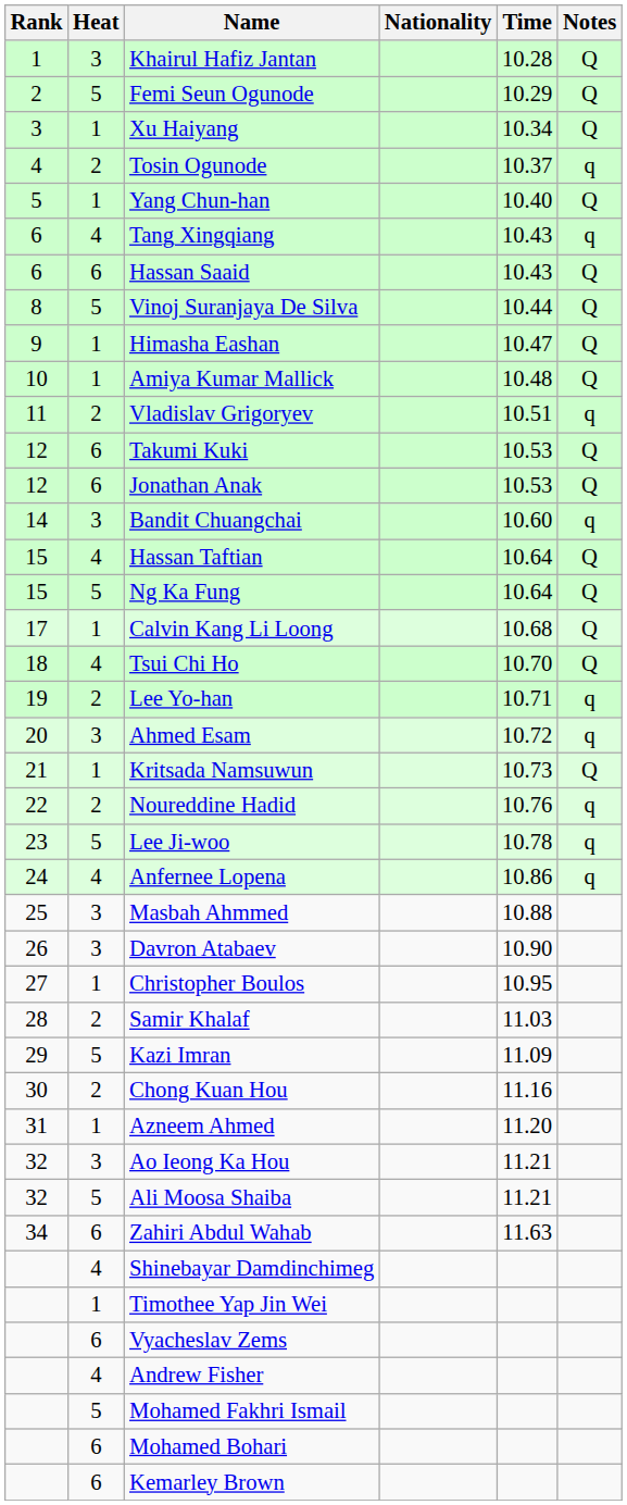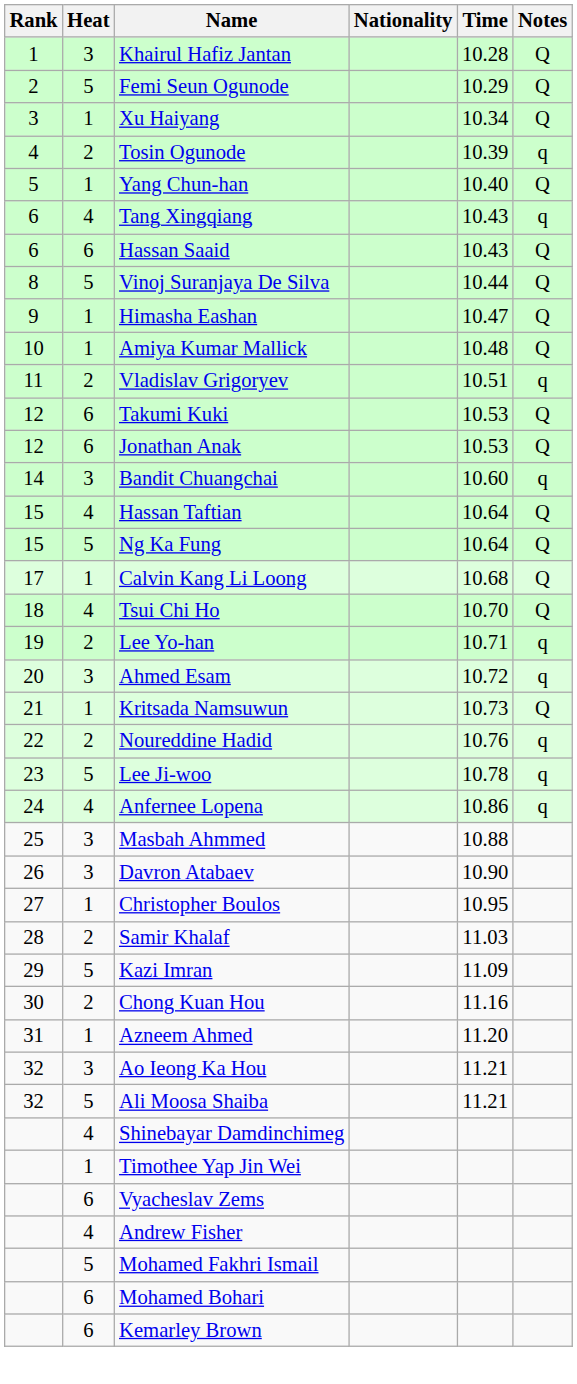 <table class="wikitable sortable" style="text-align:center">
 <tr>
 <th>Rank</th>
 <th>Heat</th>
 <th>Name</th>
 <th>Nationality</th>
 <th>Time</th>
 <th>Notes</th>
 </tr>
 <tr bgcolor=ccffcc>
 <td>1</td>
 <td>3</td>
 <td align=left><a href='#'>Khairul Hafiz Jantan</a></td>
 <td align=left></td>
 <td>10.28</td>
 <td>Q</td>
 </tr>
 <tr bgcolor=ccffcc>
 <td>2</td>
 <td>5</td>
 <td align=left><a href='#'>Femi Seun Ogunode</a></td>
 <td align=left></td>
 <td>10.29</td>
 <td>Q</td>
 </tr>
 <tr bgcolor=ccffcc>
 <td>3</td>
 <td>1</td>
 <td align=left><a href='#'>Xu Haiyang</a></td>
 <td align=left></td>
 <td>10.34</td>
 <td>Q</td>
 </tr>
 <tr bgcolor=ccffcc>
 <td>4</td>
 <td>2</td>
 <td align=left><a href='#'>Tosin Ogunode</a></td>
 <td align=left></td>
-<td>10.37</td>
+<td>10.39</td>
 <td>q</td>
 </tr>
 <tr bgcolor=ccffcc>
 <td>5</td>
 <td>1</td>
 <td align=left><a href='#'>Yang Chun-han</a></td>
 <td align=left></td>
 <td>10.40</td>
 <td>Q</td>
 </tr>
 <tr bgcolor=ccffcc>
 <td>6</td>
 <td>4</td>
 <td align=left><a href='#'>Tang Xingqiang</a></td>
 <td align=left></td>
 <td>10.43</td>
 <td>q</td>
 </tr>
 <tr bgcolor=ccffcc>
 <td>6</td>
 <td>6</td>
 <td align=left><a href='#'>Hassan Saaid</a></td>
 <td align=left></td>
 <td>10.43</td>
 <td>Q</td>
 </tr>
 <tr bgcolor=ccffcc>
 <td>8</td>
 <td>5</td>
 <td align=left><a href='#'>Vinoj Suranjaya De Silva</a></td>
 <td align=left></td>
 <td>10.44</td>
 <td>Q</td>
 </tr>
 <tr bgcolor=ccffcc>
 <td>9</td>
 <td>1</td>
 <td align=left><a href='#'>Himasha Eashan</a></td>
 <td align=left></td>
 <td>10.47</td>
 <td>Q</td>
 </tr>
 <tr bgcolor=ccffcc>
 <td>10</td>
 <td>1</td>
 <td align=left><a href='#'>Amiya Kumar Mallick</a></td>
 <td align=left></td>
 <td>10.48</td>
 <td>Q</td>
 </tr>
 <tr bgcolor=ccffcc>
 <td>11</td>
 <td>2</td>
 <td align=left><a href='#'>Vladislav Grigoryev</a></td>
 <td align=left></td>
 <td>10.51</td>
 <td>q</td>
 </tr>
 <tr bgcolor=ccffcc>
 <td>12</td>
 <td>6</td>
 <td align=left><a href='#'>Takumi Kuki</a></td>
 <td align=left></td>
 <td>10.53</td>
 <td>Q</td>
 </tr>
 <tr bgcolor=ccffcc>
 <td>12</td>
 <td>6</td>
 <td align=left><a href='#'>Jonathan Anak</a></td>
 <td align=left></td>
 <td>10.53</td>
 <td>Q</td>
 </tr>
 <tr bgcolor=ccffcc>
 <td>14</td>
 <td>3</td>
 <td align=left><a href='#'>Bandit Chuangchai</a></td>
 <td align=left></td>
 <td>10.60</td>
 <td>q</td>
 </tr>
 <tr bgcolor=ccffcc>
 <td>15</td>
 <td>4</td>
 <td align=left><a href='#'>Hassan Taftian</a></td>
 <td align=left></td>
 <td>10.64</td>
 <td>Q</td>
 </tr>
 <tr bgcolor=ccffcc>
 <td>15</td>
 <td>5</td>
 <td align=left><a href='#'>Ng Ka Fung</a></td>
 <td align=left></td>
 <td>10.64</td>
 <td>Q</td>
 </tr>
 <tr bgcolor=ddffdd>
 <td>17</td>
 <td>1</td>
 <td align=left><a href='#'>Calvin Kang Li Loong</a></td>
 <td align=left></td>
 <td>10.68</td>
 <td>Q</td>
 </tr>
 <tr bgcolor=ccffcc>
 <td>18</td>
 <td>4</td>
 <td align=left><a href='#'>Tsui Chi Ho</a></td>
 <td align=left></td>
 <td>10.70</td>
 <td>Q</td>
 </tr>
 <tr bgcolor=ccffcc>
 <td>19</td>
 <td>2</td>
 <td align=left><a href='#'>Lee Yo-han</a></td>
 <td align=left></td>
 <td>10.71</td>
 <td>q</td>
 </tr>
 <tr bgcolor=ddffdd>
 <td>20</td>
 <td>3</td>
 <td align=left><a href='#'>Ahmed Esam</a></td>
 <td align=left></td>
 <td>10.72</td>
 <td>q</td>
 </tr>
 <tr bgcolor=ddffdd>
 <td>21</td>
 <td>1</td>
 <td align=left><a href='#'>Kritsada Namsuwun</a></td>
 <td align=left></td>
 <td>10.73</td>
 <td>Q</td>
 </tr>
 <tr bgcolor=ddffdd>
 <td>22</td>
 <td>2</td>
 <td align=left><a href='#'>Noureddine Hadid</a></td>
 <td align=left></td>
 <td>10.76</td>
 <td>q</td>
 </tr>
 <tr bgcolor=ddffdd>
 <td>23</td>
 <td>5</td>
 <td align=left><a href='#'>Lee Ji-woo</a></td>
 <td align=left></td>
 <td>10.78</td>
 <td>q</td>
 </tr>
 <tr bgcolor=ddffdd>
 <td>24</td>
 <td>4</td>
 <td align=left><a href='#'>Anfernee Lopena</a></td>
 <td align=left></td>
 <td>10.86</td>
 <td>q</td>
 </tr>
 <tr>
 <td>25</td>
 <td>3</td>
 <td align=left><a href='#'>Masbah Ahmmed</a></td>
 <td align=left></td>
 <td>10.88</td>
 <td></td>
 </tr>
 <tr>
 <td>26</td>
 <td>3</td>
 <td align=left><a href='#'>Davron Atabaev</a></td>
 <td align=left></td>
 <td>10.90</td>
 <td></td>
 </tr>
 <tr>
 <td>27</td>
 <td>1</td>
 <td align=left><a href='#'>Christopher Boulos</a></td>
 <td align=left></td>
 <td>10.95</td>
 <td></td>
 </tr>
 <tr>
 <td>28</td>
 <td>2</td>
 <td align=left><a href='#'>Samir Khalaf</a></td>
 <td align=left></td>
 <td>11.03</td>
 <td></td>
 </tr>
 <tr>
 <td>29</td>
 <td>5</td>
 <td align=left><a href='#'>Kazi Imran</a></td>
 <td align=left></td>
 <td>11.09</td>
 <td></td>
 </tr>
 <tr>
 <td>30</td>
 <td>2</td>
 <td align=left><a href='#'>Chong Kuan Hou</a></td>
 <td align=left></td>
 <td>11.16</td>
 <td></td>
 </tr>
 <tr>
 <td>31</td>
 <td>1</td>
 <td align=left><a href='#'>Azneem Ahmed</a></td>
 <td align=left></td>
 <td>11.20</td>
 <td></td>
 </tr>
 <tr>
 <td>32</td>
 <td>3</td>
 <td align=left><a href='#'>Ao Ieong Ka Hou</a></td>
 <td align=left></td>
 <td>11.21</td>
 <td></td>
 </tr>
 <tr>
 <td>32</td>
 <td>5</td>
 <td align=left><a href='#'>Ali Moosa Shaiba</a></td>
 <td align=left></td>
 <td>11.21</td>
 <td></td>
 </tr>
 <tr>
-<td>34</td>
-<td>6</td>
-<td align=left><a href='#'>Zahiri Abdul Wahab</a></td>
-<td align=left></td>
-<td>11.63</td>
-<td></td>
-</tr>
-<tr>
 <td></td>
 <td>4</td>
 <td align=left><a href='#'>Shinebayar Damdinchimeg</a></td>
 <td align=left></td>
 <td></td>
 <td></td>
 </tr>
 <tr>
 <td></td>
 <td>1</td>
 <td align=left><a href='#'>Timothee Yap Jin Wei</a></td>
 <td align=left></td>
 <td></td>
 <td></td>
 </tr>
 <tr>
 <td></td>
 <td>6</td>
 <td align=left><a href='#'>Vyacheslav Zems</a></td>
 <td align=left></td>
 <td></td>
 <td></td>
 </tr>
 <tr>
 <td></td>
 <td>4</td>
 <td align=left><a href='#'>Andrew Fisher</a></td>
 <td align=left></td>
 <td></td>
 <td></td>
 </tr>
 <tr>
 <td></td>
 <td>5</td>
 <td align=left><a href='#'>Mohamed Fakhri Ismail</a></td>
 <td align=left></td>
 <td></td>
 <td></td>
 </tr>
 <tr>
 <td></td>
 <td>6</td>
 <td align=left><a href='#'>Mohamed Bohari</a></td>
 <td align=left></td>
 <td></td>
 <td></td>
 </tr>
 <tr>
 <td></td>
 <td>6</td>
 <td align=left><a href='#'>Kemarley Brown</a></td>
 <td align=left></td>
 <td></td>
 <td></td>
 </tr>
 </table>
